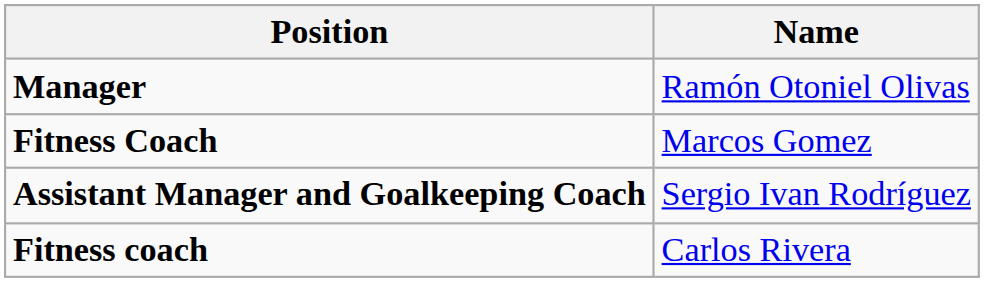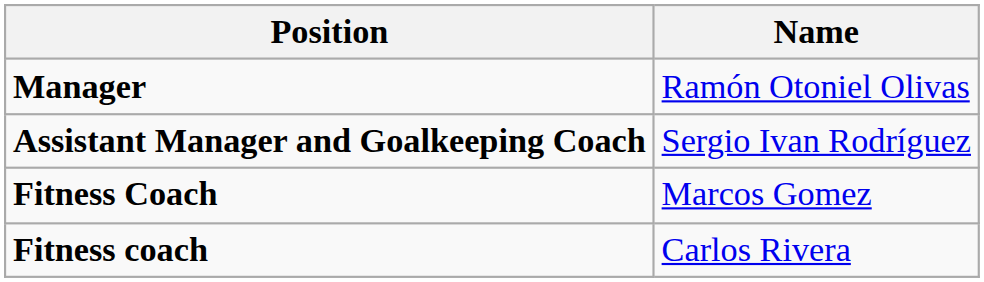 <table class="wikitable">
 <tr>
 <th>Position</th>
 <th>Name</th>
 </tr>
 <tr>
 <td><strong>Manager</strong></td>
 <td> <a href='#'>Ramón Otoniel Olivas</a></td>
 </tr>
 <tr>
+<td><strong>Assistant Manager and Goalkeeping Coach</strong></td>
+<td> <a href='#'>Sergio Ivan Rodríguez</a></td>
+</tr>
+<tr>
 <td><strong>Fitness Coach</strong></td>
 <td> <a href='#'>Marcos Gomez</a></td>
-</tr>
-<tr>
-<td><strong>Assistant Manager and Goalkeeping Coach</strong></td>
-<td> <a href='#'>Sergio Ivan Rodríguez</a></td>
 </tr>
 <tr>
 <td><strong>Fitness coach</strong></td>
 <td> <a href='#'>Carlos Rivera</a></td>
 </tr>
 </table>
